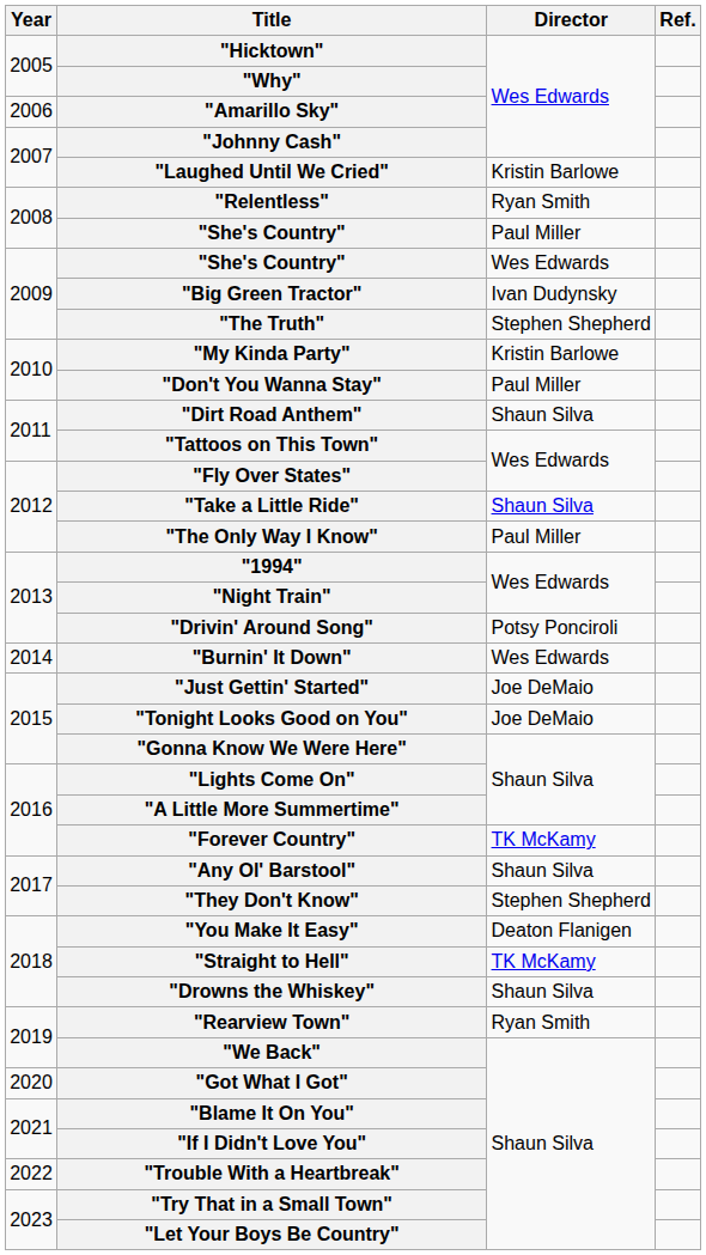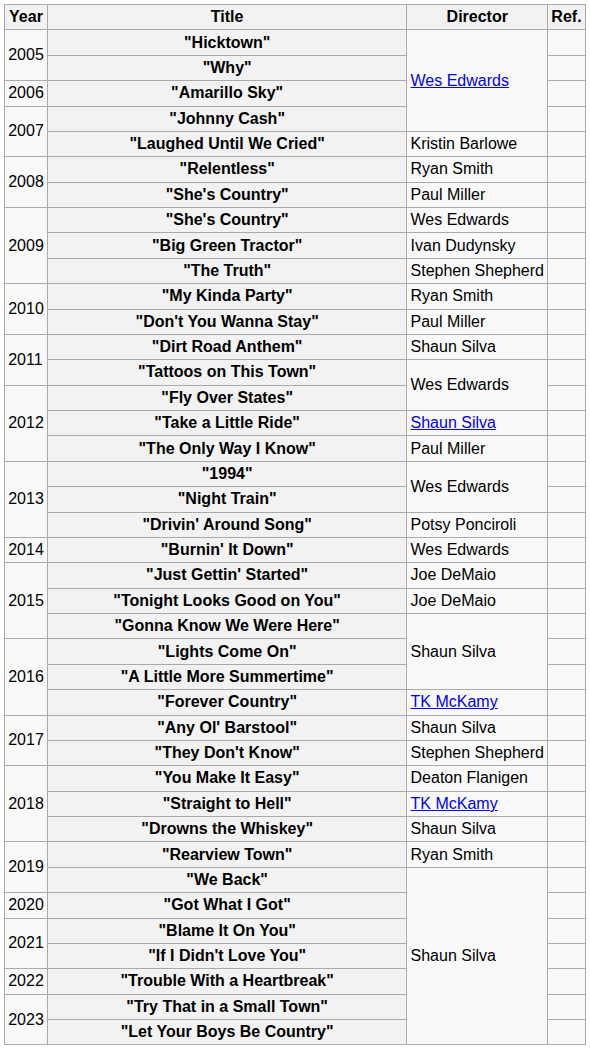 <table class="wikitable plainrowheaders">
 <tr>
 <th scope="col">Year</th>
 <th scope="col" style="width:22em;">Title</th>
 <th scope="col">Director</th>
 <th scope="col"><abbr>Ref.</abbr></th>
 </tr>
 <tr>
 <td rowspan="2">2005</td>
 <th scope="row">"Hicktown"</th>
 <td rowspan="4"><a href='#'>Wes Edwards</a></td>
 <td></td>
 </tr>
 <tr>
 <th scope="row">"Why"</th>
 <td></td>
 </tr>
 <tr>
 <td>2006</td>
 <th scope="row">"Amarillo Sky"</th>
 <td></td>
 </tr>
 <tr>
 <td rowspan="2">2007</td>
 <th scope="row">"Johnny Cash"</th>
 <td></td>
 </tr>
 <tr>
 <th scope="row">"Laughed Until We Cried"</th>
 <td>Kristin Barlowe</td>
 <td></td>
 </tr>
 <tr>
 <td rowspan="2">2008</td>
 <th scope="row">"Relentless"</th>
 <td>Ryan Smith</td>
 <td></td>
 </tr>
 <tr>
 <th scope="row">"She's Country" </th>
 <td>Paul Miller</td>
 <td></td>
 </tr>
 <tr>
 <td rowspan="3">2009</td>
 <th scope="row">"She's Country"</th>
 <td>Wes Edwards</td>
 <td></td>
 </tr>
 <tr>
 <th scope="row">"Big Green Tractor"</th>
 <td>Ivan Dudynsky</td>
 <td></td>
 </tr>
 <tr>
 <th scope="row">"The Truth"</th>
 <td>Stephen Shepherd</td>
 <td></td>
 </tr>
 <tr>
 <td rowspan="2">2010</td>
 <th scope="row">"My Kinda Party"</th>
-<td>Kristin Barlowe</td>
+<td>Ryan Smith</td>
 <td></td>
 </tr>
 <tr>
 <th scope="row">"Don't You Wanna Stay" </th>
 <td>Paul Miller</td>
 <td></td>
 </tr>
 <tr>
 <td rowspan="2">2011</td>
 <th scope="row">"Dirt Road Anthem"</th>
 <td>Shaun Silva</td>
 <td></td>
 </tr>
 <tr>
 <th scope="row">"Tattoos on This Town"</th>
 <td rowspan="2">Wes Edwards</td>
 <td></td>
 </tr>
 <tr>
 <td rowspan="3">2012</td>
 <th scope="row">"Fly Over States"</th>
 <td></td>
 </tr>
 <tr>
 <th scope="row">"Take a Little Ride"</th>
 <td><a href='#'>Shaun Silva</a></td>
 <td></td>
 </tr>
 <tr>
 <th scope="row">"The Only Way I Know" <br></th>
 <td>Paul Miller</td>
 <td></td>
 </tr>
 <tr>
 <td rowspan="3">2013</td>
 <th scope="row">"1994"</th>
 <td rowspan="2">Wes Edwards</td>
 <td></td>
 </tr>
 <tr>
 <th scope="row">"Night Train"</th>
 <td></td>
 </tr>
 <tr>
 <th scope="row">"Drivin' Around Song" </th>
 <td>Potsy Ponciroli</td>
 <td></td>
 </tr>
 <tr>
 <td>2014</td>
 <th scope="row">"Burnin' It Down"</th>
 <td>Wes Edwards</td>
 <td></td>
 </tr>
 <tr>
 <td rowspan="3">2015</td>
 <th scope="row">"Just Gettin' Started" </th>
 <td>Joe DeMaio</td>
 <td></td>
 </tr>
 <tr>
 <th scope="row">"Tonight Looks Good on You"</th>
 <td>Joe DeMaio</td>
 <td></td>
 </tr>
 <tr>
 <th scope="row">"Gonna Know We Were Here"</th>
 <td rowspan="3">Shaun Silva</td>
 <td></td>
 </tr>
 <tr>
 <td rowspan="3">2016</td>
 <th scope="row">"Lights Come On"</th>
 <td></td>
 </tr>
 <tr>
 <th scope="row">"A Little More Summertime"</th>
 <td></td>
 </tr>
 <tr>
 <th scope="row">"Forever Country" </th>
 <td><a href='#'>TK McKamy</a></td>
 <td></td>
 </tr>
 <tr>
 <td rowspan="2">2017</td>
 <th scope="row">"Any Ol' Barstool"</th>
 <td>Shaun Silva</td>
 <td></td>
 </tr>
 <tr>
 <th scope="row">"They Don't Know"</th>
 <td>Stephen Shepherd</td>
 <td></td>
 </tr>
 <tr>
 <td rowspan="3">2018</td>
 <th scope="row">"You Make It Easy"</th>
 <td>Deaton Flanigen</td>
 <td></td>
 </tr>
 <tr>
 <th scope="row">"Straight to Hell" <br></th>
 <td><a href='#'>TK McKamy</a></td>
 <td></td>
 </tr>
 <tr>
 <th scope="row">"Drowns the Whiskey" </th>
 <td>Shaun Silva</td>
 <td></td>
 </tr>
 <tr>
 <td rowspan="2">2019</td>
 <th scope="row">"Rearview Town"</th>
 <td>Ryan Smith</td>
 <td></td>
 </tr>
 <tr>
 <th scope="row">"We Back"</th>
 <td rowspan="7">Shaun Silva</td>
 <td></td>
 </tr>
 <tr>
 <td>2020</td>
 <th scope="row">"Got What I Got"</th>
 <td></td>
 </tr>
 <tr>
 <td rowspan="2">2021</td>
 <th scope="row">"Blame It On You"</th>
 <td></td>
 </tr>
 <tr>
 <th scope="row">"If I Didn't Love You" </th>
 <td></td>
 </tr>
 <tr>
 <td>2022</td>
 <th scope="row">"Trouble With a Heartbreak"</th>
 <td></td>
 </tr>
 <tr>
 <td rowspan="2">2023</td>
 <th scope="row">"Try That in a Small Town"</th>
 <td></td>
 </tr>
 <tr>
 <th scope="row">"Let Your Boys Be Country"</th>
 <td></td>
 </tr>
 </table>
